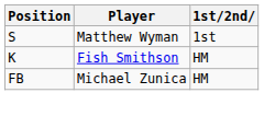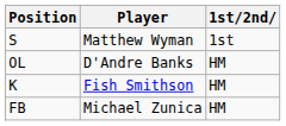 <table class="wikitable">
 <tr>
 <th>Position</th>
 <th>Player</th>
 <th>1st/2nd/</th>
 </tr>
 <tr>
 <td>S</td>
 <td>Matthew Wyman</td>
 <td>1st</td>
 </tr>
 <tr>
+<td>OL</td>
+<td>D'Andre Banks</td>
+<td>HM</td>
+</tr>
+<tr>
 <td>K</td>
 <td><a href='#'>Fish Smithson</a></td>
 <td>HM</td>
 </tr>
 <tr>
 <td>FB</td>
 <td>Michael Zunica</td>
 <td>HM</td>
 </tr>
 </table>
